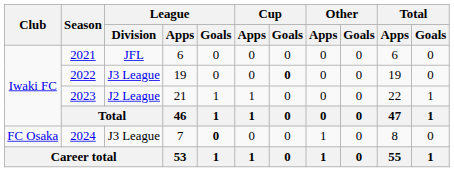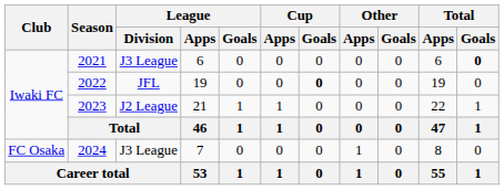 <table class=wikitable style=text-align:center>
 <tr>
 <th rowspan=2>Club</th>
 <th rowspan=2>Season</th>
 <th colspan=3>League</th>
 <th colspan=2>Cup</th>
 <th colspan=2>Other</th>
 <th colspan=2>Total</th>
 </tr>
 <tr>
 <th>Division</th>
 <th>Apps</th>
 <th>Goals</th>
 <th>Apps</th>
 <th>Goals</th>
 <th>Apps</th>
 <th>Goals</th>
 <th>Apps</th>
 <th>Goals</th>
 </tr>
 <tr>
 <td rowspan=4><a href='#'>Iwaki FC</a></td>
 <td><a href='#'>2021</a></td>
-<td><a href='#'>JFL</a></td>
+<td><a href='#'>J3 League</a></td>
 <td>6</td>
 <td>0</td>
 <td>0</td>
 <td>0</td>
 <td>0</td>
 <td>0</td>
 <td>6</td>
-<td>0</td>
+<td><strong>0</strong></td>
 </tr>
 <tr>
 <td><a href='#'>2022</a></td>
-<td><a href='#'>J3 League</a></td>
+<td><a href='#'>JFL</a></td>
 <td>19</td>
 <td>0</td>
 <td>0</td>
 <td><strong>0</strong></td>
 <td>0</td>
 <td>0</td>
 <td>19</td>
 <td>0</td>
 </tr>
 <tr>
 <td><a href='#'>2023</a></td>
 <td><a href='#'>J2 League</a></td>
 <td>21</td>
 <td>1</td>
 <td>1</td>
 <td>0</td>
 <td>0</td>
 <td>0</td>
 <td>22</td>
 <td>1</td>
 </tr>
 <tr>
 <th colspan="2">Total</th>
 <th>46</th>
 <th>1</th>
 <th>1</th>
 <th>0</th>
 <th>0</th>
 <th>0</th>
 <th>47</th>
 <th>1</th>
 </tr>
 <tr>
 <td><a href='#'>FC Osaka</a></td>
 <td><a href='#'>2024</a></td>
 <td>J3 League</td>
 <td>7</td>
-<td><strong>0</strong></td>
+<td>0</td>
 <td>0</td>
 <td>0</td>
 <td>1</td>
 <td>0</td>
 <td>8</td>
 <td>0</td>
 </tr>
 <tr>
 <th colspan=3>Career total</th>
 <th>53</th>
 <th>1</th>
 <th>1</th>
 <th>0</th>
 <th>1</th>
 <th>0</th>
 <th>55</th>
 <th>1</th>
 </tr>
 </table>
